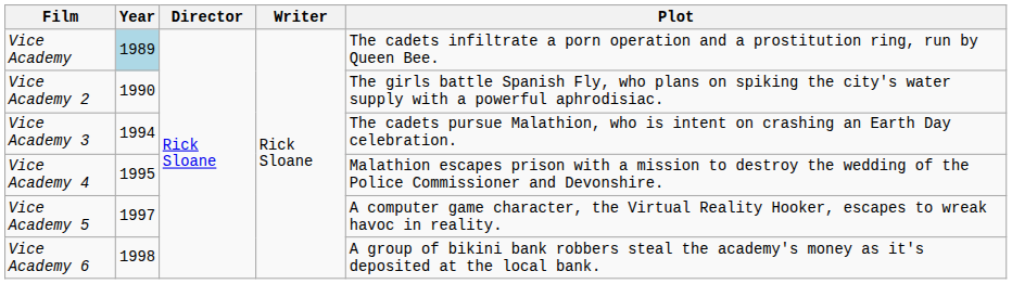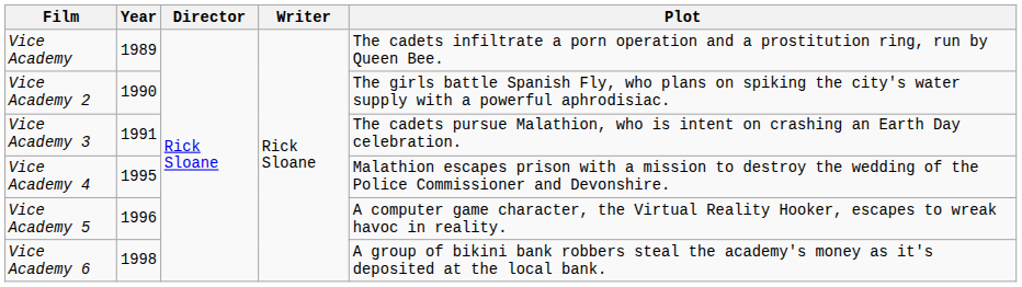 <table class = "wikitable unsortable">
 <tr>
 <th>Film</th>
 <th>Year</th>
 <th>Director</th>
 <th>Writer</th>
 <th>Plot</th>
 </tr>
 <tr>
 <td><em>Vice Academy</em></td>
-<td style="background: lightblue;">1989</td>
+<td>1989</td>
 <td rowspan="6"><a href='#'>Rick Sloane</a></td>
 <td rowspan="6">Rick Sloane</td>
 <td>The cadets infiltrate a porn operation and a prostitution ring, run by Queen Bee.</td>
 </tr>
 <tr>
 <td><em>Vice Academy 2</em></td>
 <td>1990</td>
 <td>The girls battle Spanish Fly, who plans on spiking the city's water supply with a powerful aphrodisiac.</td>
 </tr>
 <tr>
 <td><em>Vice Academy 3</em></td>
-<td>1994</td>
+<td>1991</td>
 <td>The cadets pursue Malathion, who is intent on crashing an Earth Day celebration.</td>
 </tr>
 <tr>
 <td><em>Vice Academy 4</em></td>
 <td>1995</td>
 <td>Malathion escapes prison with a mission to destroy the wedding of the Police Commissioner and Devonshire.</td>
 </tr>
 <tr>
 <td><em>Vice Academy 5</em></td>
-<td>1997</td>
+<td>1996</td>
 <td>A computer game character, the Virtual Reality Hooker, escapes to wreak havoc in reality.</td>
 </tr>
 <tr>
 <td><em>Vice Academy 6</em></td>
 <td>1998</td>
 <td>A group of bikini bank robbers steal the academy's money as it's deposited at the local bank.</td>
 </tr>
 </table>
